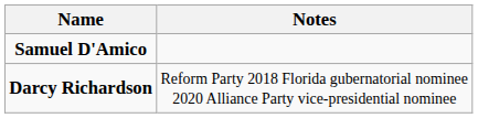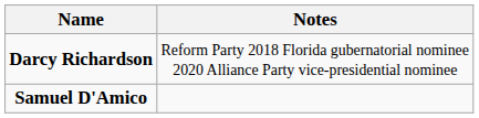 <table class="wikitable" style="text-align:center;">
 <tr>
 <th>Name</th>
 <th>Notes</th>
 </tr>
 <tr>
+<td><strong>Darcy Richardson</strong></td>
+<td><small>Reform Party 2018 Florida gubernatorial nominee<br>2020 Alliance Party vice-presidential nominee</small></td>
+</tr>
+<tr>
 <td><strong>Samuel D'Amico</strong></td>
 <td></td>
 </tr>
-<tr>
-<td><strong>Darcy Richardson</strong></td>
-<td><small>Reform Party 2018 Florida gubernatorial nominee<br>2020 Alliance Party vice-presidential nominee</small></td>
-</tr>
 </table>
